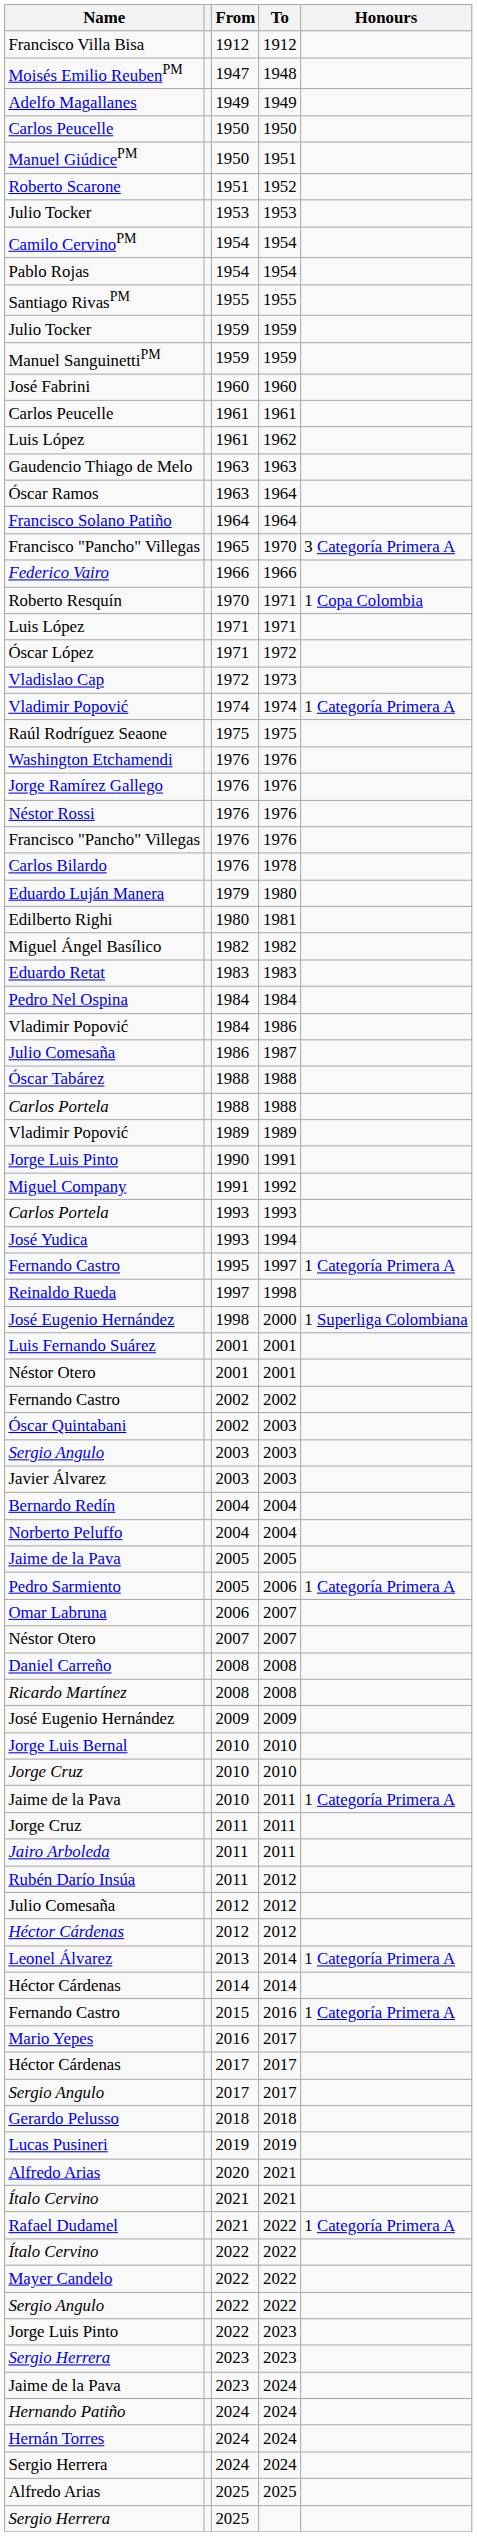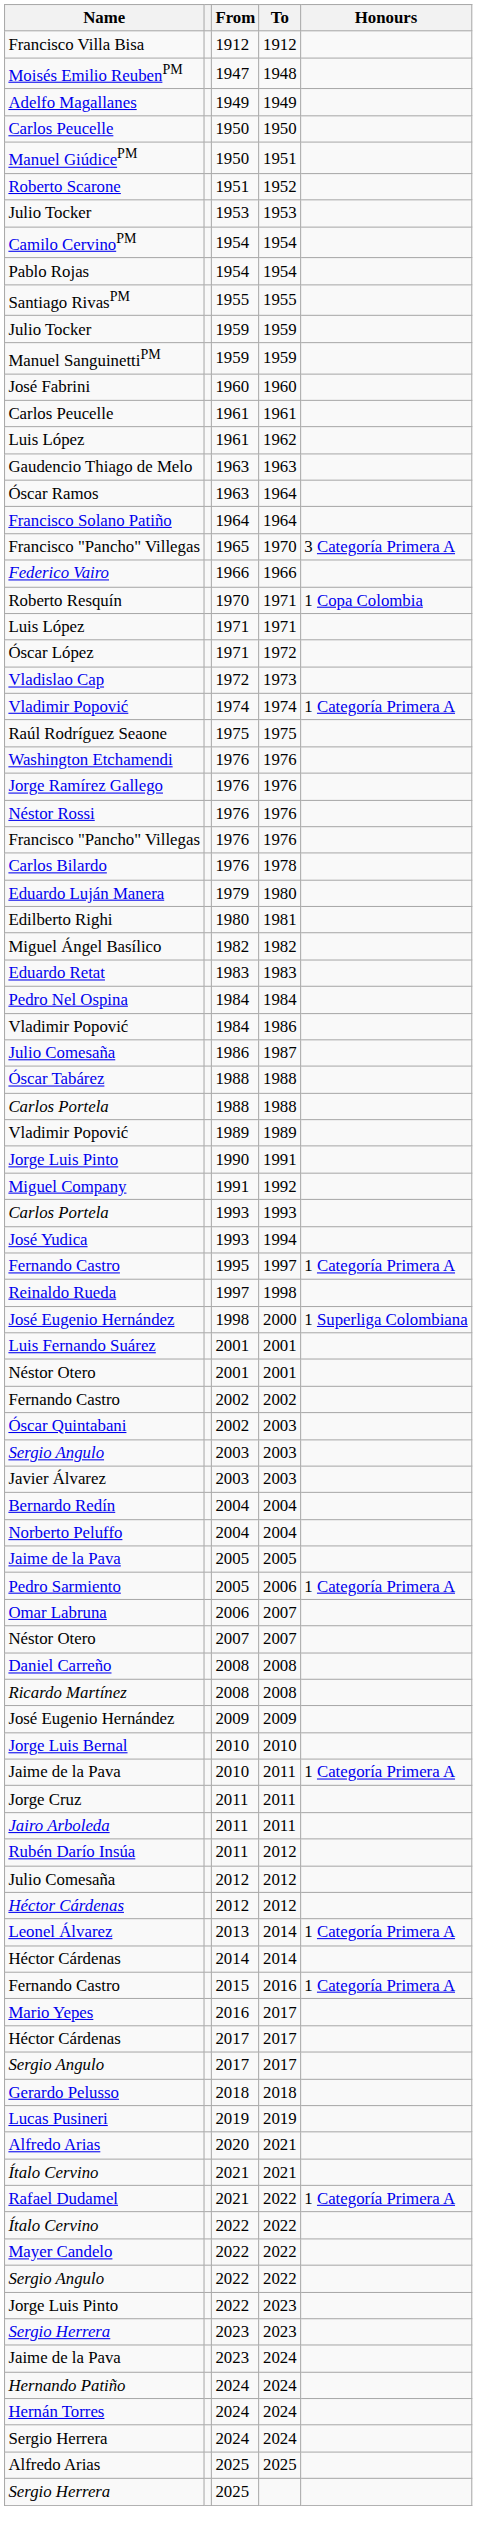 <table class="sortable wikitable" style="text-align: center;">
 <tr>
 <th>Name</th>
 <th></th>
 <th>From</th>
 <th class="unsortable">To</th>
 <th>Honours</th>
 </tr>
 <tr>
 <td align=left>Francisco Villa Bisa</td>
 <td align=left></td>
 <td align=left>1912</td>
 <td align=left>1912</td>
 <td align=left></td>
 </tr>
 <tr>
 <td align=left><a href='#'>Moisés Emilio Reuben</a><sup>PM</sup></td>
 <td align=left></td>
 <td align=left>1947</td>
 <td align=left>1948</td>
 <td align=left></td>
 </tr>
 <tr>
 <td align=left><a href='#'>Adelfo Magallanes</a></td>
 <td align=left></td>
 <td align=left>1949</td>
 <td align=left>1949</td>
 <td align=left></td>
 </tr>
 <tr>
 <td align=left><a href='#'>Carlos Peucelle</a></td>
 <td align=left></td>
 <td align=left>1950</td>
 <td align=left>1950</td>
 <td align=left></td>
 </tr>
 <tr>
 <td align=left><a href='#'>Manuel Giúdice</a><sup>PM</sup></td>
 <td align=left></td>
 <td align=left>1950</td>
 <td align=left>1951</td>
 <td align=left></td>
 </tr>
 <tr>
 <td align=left><a href='#'>Roberto Scarone</a></td>
 <td align=left></td>
 <td align=left>1951</td>
 <td align=left>1952</td>
 <td align=left></td>
 </tr>
 <tr>
 <td align=left>Julio Tocker</td>
 <td align=left></td>
 <td align=left>1953</td>
 <td align=left>1953</td>
 <td align=left></td>
 </tr>
 <tr>
 <td align=left><a href='#'>Camilo Cervino</a><sup>PM</sup></td>
 <td align=left></td>
 <td align=left>1954</td>
 <td align=left>1954</td>
 <td align=left></td>
 </tr>
 <tr>
 <td align=left>Pablo Rojas</td>
 <td align=left></td>
 <td align=left>1954</td>
 <td align=left>1954</td>
 <td align=left></td>
 </tr>
 <tr>
 <td align=left>Santiago Rivas<sup>PM</sup></td>
 <td align=left></td>
 <td align=left>1955</td>
 <td align=left>1955</td>
 <td align=left></td>
 </tr>
 <tr>
 <td align=left>Julio Tocker</td>
 <td align=left></td>
 <td align=left>1959</td>
 <td align=left>1959</td>
 <td align=left></td>
 </tr>
 <tr>
 <td align=left>Manuel Sanguinetti<sup>PM</sup></td>
 <td align=left></td>
 <td align=left>1959</td>
 <td align=left>1959</td>
 <td align=left></td>
 </tr>
 <tr>
 <td align=left>José Fabrini</td>
 <td align=left></td>
 <td align=left>1960</td>
 <td align=left>1960</td>
 <td align=left></td>
 </tr>
 <tr>
 <td align=left>Carlos Peucelle</td>
 <td align=left></td>
 <td align=left>1961</td>
 <td align=left>1961</td>
 <td align=left></td>
 </tr>
 <tr>
 <td align=left>Luis López</td>
 <td align=left></td>
 <td align=left>1961</td>
 <td align=left>1962</td>
 <td align=left></td>
 </tr>
 <tr>
 <td align=left>Gaudencio Thiago de Melo</td>
 <td align=left></td>
 <td align=left>1963</td>
 <td align=left>1963</td>
 <td align=left></td>
 </tr>
 <tr>
 <td align=left>Óscar Ramos</td>
 <td align=left></td>
 <td align=left>1963</td>
 <td align=left>1964</td>
 <td align=left></td>
 </tr>
 <tr>
 <td align=left><a href='#'>Francisco Solano Patiño</a></td>
 <td align=left></td>
 <td align=left>1964</td>
 <td align=left>1964</td>
 <td align=left></td>
 </tr>
 <tr>
 <td align=left>Francisco "Pancho" Villegas</td>
 <td align=left></td>
 <td align=left>1965</td>
 <td align=left>1970</td>
 <td align=left>3 <a href='#'>Categoría Primera A</a></td>
 </tr>
 <tr>
 <td align=left><em><a href='#'>Federico Vairo</a></em></td>
 <td align=left></td>
 <td align=left>1966</td>
 <td align=left>1966</td>
 <td align=left></td>
 </tr>
 <tr>
 <td align=left>Roberto Resquín</td>
 <td align=left></td>
 <td align=left>1970</td>
 <td align=left>1971</td>
 <td align=left>1 <a href='#'>Copa Colombia</a></td>
 </tr>
 <tr>
 <td align=left>Luis López</td>
 <td align=left></td>
 <td align=left>1971</td>
 <td align=left>1971</td>
 <td align=left></td>
 </tr>
 <tr>
 <td align=left>Óscar López</td>
 <td align=left></td>
 <td align=left>1971</td>
 <td align=left>1972</td>
 <td align=left></td>
 </tr>
 <tr>
 <td align=left><a href='#'>Vladislao Cap</a></td>
 <td align=left></td>
 <td align=left>1972</td>
 <td align=left>1973</td>
 <td align=left></td>
 </tr>
 <tr>
 <td align=left><a href='#'>Vladimir Popović</a></td>
 <td align=left></td>
 <td align=left>1974</td>
 <td align=left>1974</td>
 <td align=left>1 <a href='#'>Categoría Primera A</a></td>
 </tr>
 <tr>
 <td align=left>Raúl Rodríguez Seaone</td>
 <td align=left></td>
 <td align=left>1975</td>
 <td align=left>1975</td>
 <td align=left></td>
 </tr>
 <tr>
 <td align=left><a href='#'>Washington Etchamendi</a></td>
 <td align=left></td>
 <td align=left>1976</td>
 <td align=left>1976</td>
 <td align=left></td>
 </tr>
 <tr>
 <td align=left><a href='#'>Jorge Ramírez Gallego</a></td>
 <td align=left></td>
 <td align=left>1976</td>
 <td align=left>1976</td>
 <td align=left></td>
 </tr>
 <tr>
 <td align=left><a href='#'>Néstor Rossi</a></td>
 <td align=left></td>
 <td align=left>1976</td>
 <td align=left>1976</td>
 <td align=left></td>
 </tr>
 <tr>
 <td align=left>Francisco "Pancho" Villegas</td>
 <td align=left></td>
 <td align=left>1976</td>
 <td align=left>1976</td>
 <td align=left></td>
 </tr>
 <tr>
 <td align=left><a href='#'>Carlos Bilardo</a></td>
 <td align=left></td>
 <td align=left>1976</td>
 <td align=left>1978</td>
 <td align=left></td>
 </tr>
 <tr>
 <td align=left><a href='#'>Eduardo Luján Manera</a></td>
 <td align=left></td>
 <td align=left>1979</td>
 <td align=left>1980</td>
 <td align=left></td>
 </tr>
 <tr>
 <td align=left>Edilberto Righi</td>
 <td align=left></td>
 <td align=left>1980</td>
 <td align=left>1981</td>
 <td align=left></td>
 </tr>
 <tr>
 <td align=left>Miguel Ángel Basílico</td>
 <td align=left></td>
 <td align=left>1982</td>
 <td align=left>1982</td>
 <td align=left></td>
 </tr>
 <tr>
 <td align=left><a href='#'>Eduardo Retat</a></td>
 <td align=left></td>
 <td align=left>1983</td>
 <td align=left>1983</td>
 <td align=left></td>
 </tr>
 <tr>
 <td align=left><a href='#'>Pedro Nel Ospina</a></td>
 <td align=left></td>
 <td align=left>1984</td>
 <td align=left>1984</td>
 <td align=left></td>
 </tr>
 <tr>
 <td align=left>Vladimir Popović</td>
 <td align=left></td>
 <td align=left>1984</td>
 <td align=left>1986</td>
 <td align=left></td>
 </tr>
 <tr>
 <td align=left><a href='#'>Julio Comesaña</a></td>
 <td align=left></td>
 <td align=left>1986</td>
 <td align=left>1987</td>
 <td align=left></td>
 </tr>
 <tr>
 <td align=left><a href='#'>Óscar Tabárez</a></td>
 <td align=left></td>
 <td align=left>1988</td>
 <td align=left>1988</td>
 <td align=left></td>
 </tr>
 <tr>
 <td align=left><em>Carlos Portela</em></td>
 <td align=left></td>
 <td align=left>1988</td>
 <td align=left>1988</td>
 <td align=left></td>
 </tr>
 <tr>
 <td align=left>Vladimir Popović</td>
 <td align=left></td>
 <td align=left>1989</td>
 <td align=left>1989</td>
 <td align=left></td>
 </tr>
 <tr>
 <td align=left><a href='#'>Jorge Luis Pinto</a></td>
 <td align=left></td>
 <td align=left>1990</td>
 <td align=left>1991</td>
 <td align=left></td>
 </tr>
 <tr>
 <td align=left><a href='#'>Miguel Company</a></td>
 <td align=left></td>
 <td align=left>1991</td>
 <td align=left>1992</td>
 <td align=left></td>
 </tr>
 <tr>
 <td align=left><em>Carlos Portela</em></td>
 <td align=left></td>
 <td align=left>1993</td>
 <td align=left>1993</td>
 <td align=left></td>
 </tr>
 <tr>
 <td align=left><a href='#'>José Yudica</a></td>
 <td align=left></td>
 <td align=left>1993</td>
 <td align=left>1994</td>
 <td align=left></td>
 </tr>
 <tr>
 <td align=left><a href='#'>Fernando Castro</a></td>
 <td align=left></td>
 <td align=left>1995</td>
 <td align=left>1997</td>
 <td align=left>1 <a href='#'>Categoría Primera A</a></td>
 </tr>
 <tr>
 <td align=left><a href='#'>Reinaldo Rueda</a></td>
 <td align=left></td>
 <td align=left>1997</td>
 <td align=left>1998</td>
 <td align=left></td>
 </tr>
 <tr>
 <td align=left><a href='#'>José Eugenio Hernández</a></td>
 <td align=left></td>
 <td align=left>1998</td>
 <td align=left>2000</td>
 <td align=left>1 <a href='#'>Superliga Colombiana</a></td>
 </tr>
 <tr>
 <td align=left><a href='#'>Luis Fernando Suárez</a></td>
 <td align=left></td>
 <td align=left>2001</td>
 <td align=left>2001</td>
 <td align=left></td>
 </tr>
 <tr>
 <td align=left>Néstor Otero</td>
 <td align=left></td>
 <td align=left>2001</td>
 <td align=left>2001</td>
 <td align=left></td>
 </tr>
 <tr>
 <td align=left>Fernando Castro</td>
 <td align=left></td>
 <td align=left>2002</td>
 <td align=left>2002</td>
 <td align=left></td>
 </tr>
 <tr>
 <td align=left><a href='#'>Óscar Quintabani</a></td>
 <td align=left></td>
 <td align=left>2002</td>
 <td align=left>2003</td>
 <td align=left></td>
 </tr>
 <tr>
 <td align=left><em><a href='#'>Sergio Angulo</a></em></td>
 <td align=left></td>
 <td align=left>2003</td>
 <td align=left>2003</td>
 <td align=left></td>
 </tr>
 <tr>
 <td align=left>Javier Álvarez</td>
 <td align=left></td>
 <td align=left>2003</td>
 <td align=left>2003</td>
 <td align=left></td>
 </tr>
 <tr>
 <td align=left><a href='#'>Bernardo Redín</a></td>
 <td align=left></td>
 <td align=left>2004</td>
 <td align=left>2004</td>
 <td align=left></td>
 </tr>
 <tr>
 <td align=left><a href='#'>Norberto Peluffo</a></td>
 <td align=left></td>
 <td align=left>2004</td>
 <td align=left>2004</td>
 <td align=left></td>
 </tr>
 <tr>
 <td align=left><a href='#'>Jaime de la Pava</a></td>
 <td align=left></td>
 <td align=left>2005</td>
 <td align=left>2005</td>
 <td align=left></td>
 </tr>
 <tr>
 <td align=left><a href='#'>Pedro Sarmiento</a></td>
 <td align=left></td>
 <td align=left>2005</td>
 <td align=left>2006</td>
 <td align=left>1 <a href='#'>Categoría Primera A</a></td>
 </tr>
 <tr>
 <td align=left><a href='#'>Omar Labruna</a></td>
 <td align=left></td>
 <td align=left>2006</td>
 <td align=left>2007</td>
 <td align=left></td>
 </tr>
 <tr>
 <td align=left>Néstor Otero</td>
 <td align=left></td>
 <td align=left>2007</td>
 <td align=left>2007</td>
 <td align=left></td>
 </tr>
 <tr>
 <td align=left><a href='#'>Daniel Carreño</a></td>
 <td align=left></td>
 <td align=left>2008</td>
 <td align=left>2008</td>
 <td align=left></td>
 </tr>
 <tr>
 <td align=left><em>Ricardo Martínez</em></td>
 <td align=left></td>
 <td align=left>2008</td>
 <td align=left>2008</td>
 <td align=left></td>
 </tr>
 <tr>
 <td align=left>José Eugenio Hernández</td>
 <td align=left></td>
 <td align=left>2009</td>
 <td align=left>2009</td>
 <td align=left></td>
 </tr>
 <tr>
 <td align=left><a href='#'>Jorge Luis Bernal</a></td>
 <td align=left></td>
 <td align=left>2010</td>
 <td align=left>2010</td>
 <td align=left></td>
 </tr>
 <tr>
-<td align=left><em>Jorge Cruz</em></td>
-<td align=left></td>
-<td align=left>2010</td>
-<td align=left>2010</td>
-<td align=left></td>
-</tr>
-<tr>
 <td align=left>Jaime de la Pava</td>
 <td align=left></td>
 <td align=left>2010</td>
 <td align=left>2011</td>
 <td align=left>1 <a href='#'>Categoría Primera A</a></td>
 </tr>
 <tr>
 <td align=left>Jorge Cruz</td>
 <td align=left></td>
 <td align=left>2011</td>
 <td align=left>2011</td>
 <td align=left></td>
 </tr>
 <tr>
 <td align=left><em><a href='#'>Jairo Arboleda</a></em></td>
 <td align=left></td>
 <td align=left>2011</td>
 <td align=left>2011</td>
 <td align=left></td>
 </tr>
 <tr>
 <td align=left><a href='#'>Rubén Darío Insúa</a></td>
 <td align=left></td>
 <td align=left>2011</td>
 <td align=left>2012</td>
 <td align=left></td>
 </tr>
 <tr>
 <td align=left>Julio Comesaña</td>
 <td align=left></td>
 <td align=left>2012</td>
 <td align=left>2012</td>
 <td align=left></td>
 </tr>
 <tr>
 <td align=left><em><a href='#'>Héctor Cárdenas</a></em></td>
 <td align=left></td>
 <td align=left>2012</td>
 <td align=left>2012</td>
 <td align=left></td>
 </tr>
 <tr>
 <td align=left><a href='#'>Leonel Álvarez</a></td>
 <td align=left></td>
 <td align=left>2013</td>
 <td align=left>2014</td>
 <td align=left>1 <a href='#'>Categoría Primera A</a></td>
 </tr>
 <tr>
 <td align=left>Héctor Cárdenas</td>
 <td align=left></td>
 <td align=left>2014</td>
 <td align=left>2014</td>
 <td align=left></td>
 </tr>
 <tr>
 <td align=left>Fernando Castro</td>
 <td align=left></td>
 <td align=left>2015</td>
 <td align=left>2016</td>
 <td align=left>1 <a href='#'>Categoría Primera A</a></td>
 </tr>
 <tr>
 <td align=left><a href='#'>Mario Yepes</a></td>
 <td align=left></td>
 <td align=left>2016</td>
 <td align=left>2017</td>
 <td align=left></td>
 </tr>
 <tr>
 <td align=left>Héctor Cárdenas</td>
 <td align=left></td>
 <td align=left>2017</td>
 <td align=left>2017</td>
 <td align=left></td>
 </tr>
 <tr>
 <td align=left><em>Sergio Angulo</em></td>
 <td align=left></td>
 <td align=left>2017</td>
 <td align=left>2017</td>
 <td align=left></td>
 </tr>
 <tr>
 <td align=left><a href='#'>Gerardo Pelusso</a></td>
 <td align=left></td>
 <td align=left>2018</td>
 <td align=left>2018</td>
 <td align=left></td>
 </tr>
 <tr>
 <td align=left><a href='#'>Lucas Pusineri</a></td>
 <td align=left></td>
 <td align=left>2019</td>
 <td align=left>2019</td>
 <td align=left></td>
 </tr>
 <tr>
 <td align=left><a href='#'>Alfredo Arias</a></td>
 <td align=left></td>
 <td align=left>2020</td>
 <td align=left>2021</td>
 <td align=left></td>
 </tr>
 <tr>
 <td align=left><em>Ítalo Cervino</em></td>
 <td align=left></td>
 <td align=left>2021</td>
 <td align=left>2021</td>
 <td align=left></td>
 </tr>
 <tr>
 <td align=left><a href='#'>Rafael Dudamel</a></td>
 <td align=left></td>
 <td align=left>2021</td>
 <td align=left>2022</td>
 <td align=left>1 <a href='#'>Categoría Primera A</a></td>
 </tr>
 <tr>
 <td align=left><em>Ítalo Cervino</em></td>
 <td align=left></td>
 <td align=left>2022</td>
 <td align=left>2022</td>
 <td align=left></td>
 </tr>
 <tr>
 <td align=left><a href='#'>Mayer Candelo</a></td>
 <td align=left></td>
 <td align=left>2022</td>
 <td align=left>2022</td>
 <td align=left></td>
 </tr>
 <tr>
 <td align=left><em>Sergio Angulo</em></td>
 <td align=left></td>
 <td align=left>2022</td>
 <td align=left>2022</td>
 <td align=left></td>
 </tr>
 <tr>
 <td align=left>Jorge Luis Pinto</td>
 <td align=left></td>
 <td align=left>2022</td>
 <td align=left>2023</td>
 <td align=left></td>
 </tr>
 <tr>
 <td align=left><em><a href='#'>Sergio Herrera</a></em></td>
 <td align=left></td>
 <td align=left>2023</td>
 <td align=left>2023</td>
 <td align=left></td>
 </tr>
 <tr>
 <td align=left>Jaime de la Pava</td>
 <td align=left></td>
 <td align=left>2023</td>
 <td align=left>2024</td>
 <td align=left></td>
 </tr>
 <tr>
 <td align=left><em>Hernando Patiño</em></td>
 <td align=left></td>
 <td align=left>2024</td>
 <td align=left>2024</td>
 <td align=left></td>
 </tr>
 <tr>
 <td align=left><a href='#'>Hernán Torres</a></td>
 <td align=left></td>
 <td align=left>2024</td>
 <td align=left>2024</td>
 <td align=left></td>
 </tr>
 <tr>
 <td align=left>Sergio Herrera</td>
 <td align=left></td>
 <td align=left>2024</td>
 <td align=left>2024</td>
 <td align=left></td>
 </tr>
 <tr>
 <td align=left>Alfredo Arias</td>
 <td align=left></td>
 <td align=left>2025</td>
 <td align=left>2025</td>
 <td align=left></td>
 </tr>
 <tr>
 <td align=left><em>Sergio Herrera</em></td>
 <td align=left></td>
 <td align=left>2025</td>
 <td align=left></td>
 <td align=left></td>
 </tr>
 </table>
